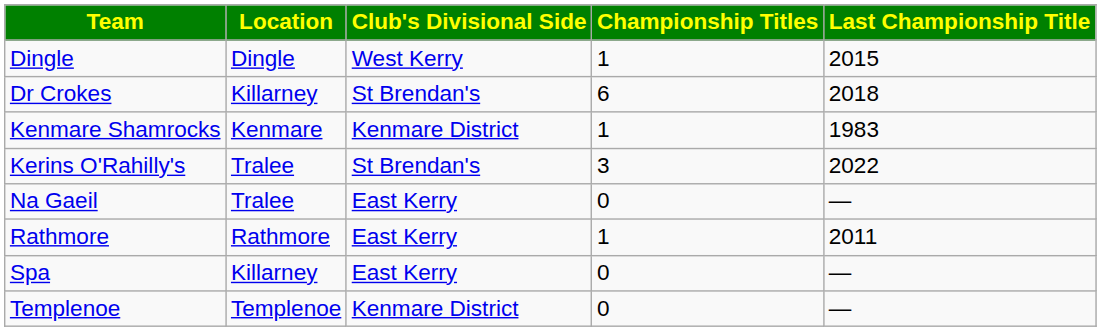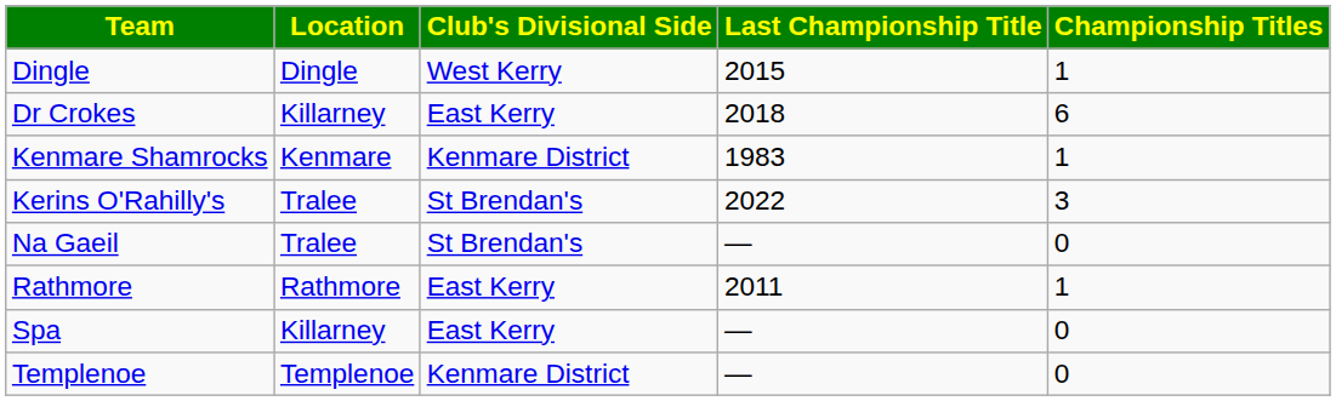 <table class="wikitable sortable">
 <tr>
 <th style="background:green;color:yellow">Team</th>
 <th style="background:green;color:yellow">Location</th>
 <th style="background:green;color:yellow">Club's Divisional Side</th>
+<th style="background:green;color:yellow">Last Championship Title</th>
 <th style="background:green;color:yellow">Championship Titles</th>
-<th style="background:green;color:yellow">Last Championship Title</th>
 </tr>
 <tr>
 <td> <a href='#'>Dingle</a></td>
 <td><a href='#'>Dingle</a></td>
 <td><a href='#'>West Kerry</a></td>
+<td>2015</td>
 <td>1</td>
-<td>2015</td>
 </tr>
 <tr>
 <td> <a href='#'>Dr Crokes</a></td>
 <td><a href='#'>Killarney</a></td>
-<td><a href='#'>St Brendan's</a></td>
+<td><a href='#'>East Kerry</a></td>
+<td>2018</td>
 <td>6</td>
-<td>2018</td>
 </tr>
 <tr>
 <td> <a href='#'>Kenmare Shamrocks</a></td>
 <td><a href='#'>Kenmare</a></td>
 <td><a href='#'>Kenmare District</a></td>
+<td>1983</td>
 <td>1</td>
-<td>1983</td>
 </tr>
 <tr>
 <td> <a href='#'>Kerins O'Rahilly's</a></td>
 <td><a href='#'>Tralee</a></td>
 <td><a href='#'>St Brendan's</a></td>
+<td>2022</td>
 <td>3</td>
-<td>2022</td>
 </tr>
 <tr>
 <td> <a href='#'>Na Gaeil</a></td>
 <td><a href='#'>Tralee</a></td>
-<td><a href='#'>East Kerry</a></td>
+<td><a href='#'>St Brendan's</a></td>
+<td>—</td>
 <td>0</td>
-<td>—</td>
 </tr>
 <tr>
 <td> <a href='#'>Rathmore</a></td>
 <td><a href='#'>Rathmore</a></td>
 <td><a href='#'>East Kerry</a></td>
+<td>2011</td>
 <td>1</td>
-<td>2011</td>
 </tr>
 <tr>
 <td> <a href='#'>Spa</a></td>
 <td><a href='#'>Killarney</a></td>
 <td><a href='#'>East Kerry</a></td>
+<td>—</td>
 <td>0</td>
-<td>—</td>
 </tr>
 <tr>
 <td> <a href='#'>Templenoe</a></td>
 <td><a href='#'>Templenoe</a></td>
 <td><a href='#'>Kenmare District</a></td>
+<td>—</td>
 <td>0</td>
-<td>—</td>
 </tr>
 </table>
